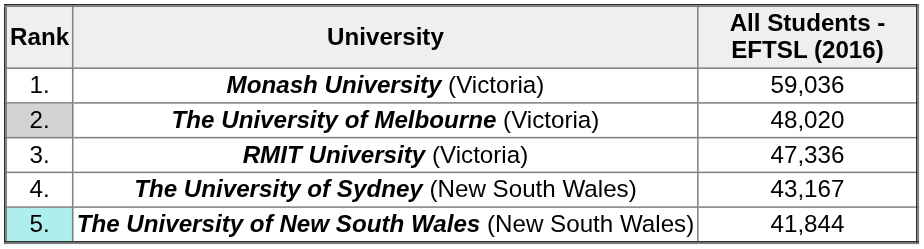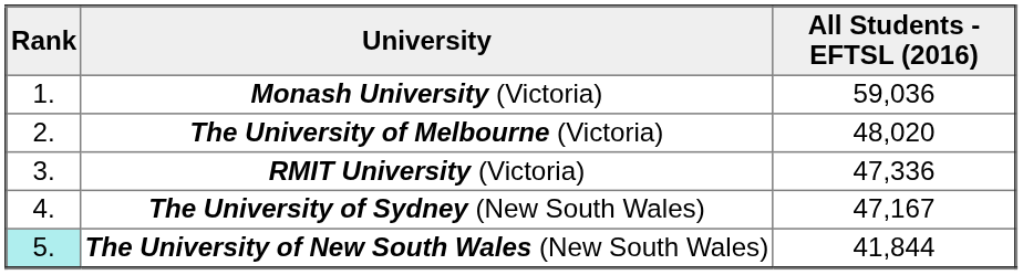 <table border="2" cellspacing="1" cellpadding="2" style="border-collapse: collapse;">
 <tr>
 <th colspan=1 style="background:#efefef;" align=center>Rank</th>
 <th colspan=1 style="background:#efefef;" align=center>University</th>
 <th colspan=1 style="background:#efefef;" align=center width=140>All Students - EFTSL (2016) </th>
 </tr>
 <tr>
 <td align=center>1.</td>
 <td align=center><strong><em>Monash University</em></strong> (Victoria)</td>
 <td align=center>59,036</td>
 </tr>
 <tr>
-<td align=center style="background: lightgrey;">2.</td>
+<td align=center>2.</td>
 <td align=center><strong><em>The University of Melbourne</em></strong> (Victoria)</td>
 <td align=center>48,020</td>
 </tr>
 <tr>
 <td align=center>3.</td>
 <td align=center><strong><em>RMIT University</em></strong> (Victoria)</td>
 <td align=center>47,336</td>
 </tr>
 <tr>
 <td align=center>4.</td>
 <td align=center><strong><em>The University of Sydney</em></strong> (New South Wales)</td>
-<td align=center>43,167</td>
+<td align=center>47,167</td>
 </tr>
 <tr>
 <td align=center style="background: paleturquoise;">5.</td>
 <td align=center><strong><em>The University of New South Wales</em></strong> (New South Wales)</td>
 <td align=center>41,844</td>
 </tr>
 <tr>
 </tr>
 </table>
